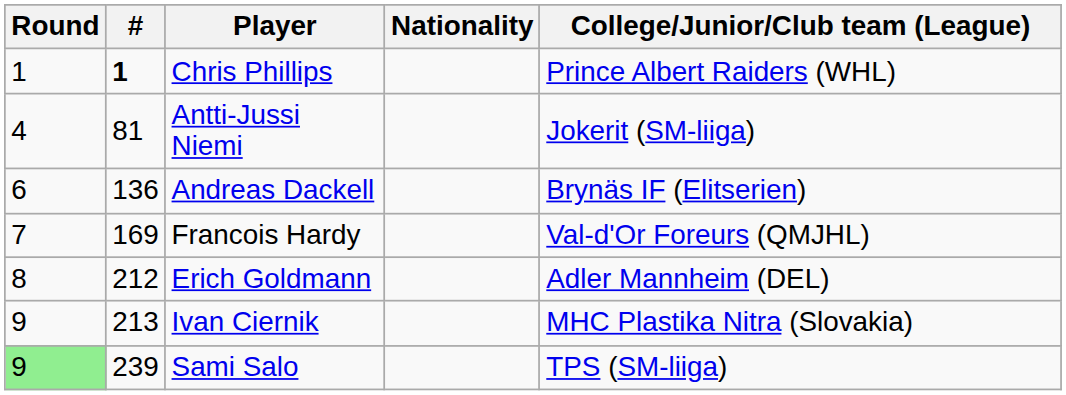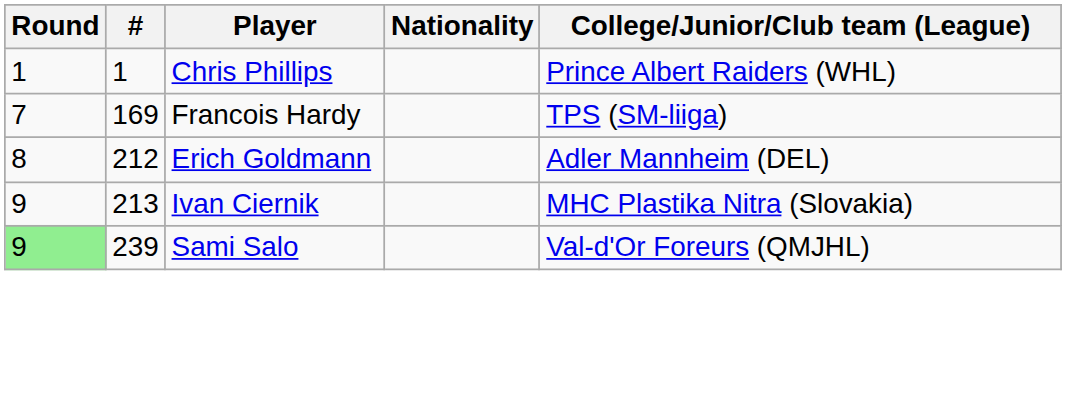 <table class="wikitable">
 <tr align="center">
 <th bgcolor="#DDDDFF" width="4.0%">Round</th>
 <th bgcolor="#DDDDFF" width="4.0%">#</th>
 <th bgcolor="#DDDDFF" width="21.0%">Player</th>
 <th bgcolor="#DDDDFF" width="21.0">Nationality</th>
 <th bgcolor="#DDDDFF" width="50.0%">College/Junior/Club team (League)</th>
 </tr>
 <tr>
 <td>1</td>
-<td><strong>1</strong></td>
+<td>1</td>
 <td><a href='#'>Chris Phillips</a></td>
 <td></td>
 <td><a href='#'>Prince Albert Raiders</a> (WHL)</td>
-</tr>
-<tr>
-<td>4</td>
-<td>81</td>
-<td><a href='#'>Antti-Jussi Niemi</a></td>
-<td></td>
-<td><a href='#'>Jokerit</a> (<a href='#'>SM-liiga</a>)</td>
-</tr>
-<tr>
-<td>6</td>
-<td>136</td>
-<td><a href='#'>Andreas Dackell</a></td>
-<td></td>
-<td><a href='#'>Brynäs IF</a> (<a href='#'>Elitserien</a>)</td>
 </tr>
 <tr>
 <td>7</td>
 <td>169</td>
 <td>Francois Hardy</td>
 <td></td>
-<td><a href='#'>Val-d'Or Foreurs</a> (QMJHL)</td>
+<td><a href='#'>TPS</a> (<a href='#'>SM-liiga</a>)</td>
 </tr>
 <tr>
 <td>8</td>
 <td>212</td>
 <td><a href='#'>Erich Goldmann</a></td>
 <td></td>
 <td><a href='#'>Adler Mannheim</a> (DEL)</td>
 </tr>
 <tr>
 <td>9</td>
 <td>213</td>
 <td><a href='#'>Ivan Ciernik</a></td>
 <td></td>
 <td><a href='#'>MHC Plastika Nitra</a> (Slovakia)</td>
 </tr>
 <tr>
 <td style="background: lightgreen;">9</td>
 <td>239</td>
 <td><a href='#'>Sami Salo</a></td>
 <td></td>
-<td><a href='#'>TPS</a> (<a href='#'>SM-liiga</a>)</td>
+<td><a href='#'>Val-d'Or Foreurs</a> (QMJHL)</td>
 </tr>
 </table>
